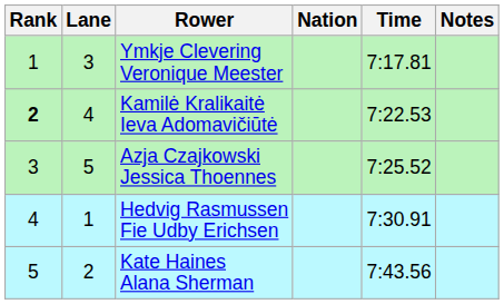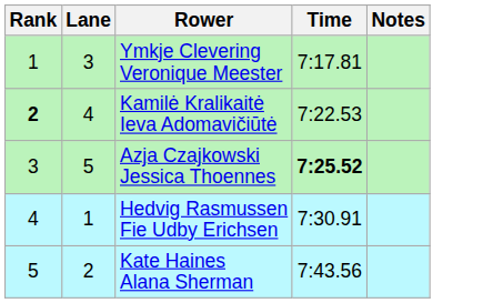 <table class="wikitable sortable" style="text-align:center">
 <tr>
 <th>Rank</th>
 <th>Lane</th>
 <th>Rower</th>
-<th>Nation</th>
 <th>Time</th>
 <th>Notes</th>
 </tr>
 <tr bgcolor=bbf3bb>
 <td>1</td>
 <td>3</td>
 <td align=left><a href='#'>Ymkje Clevering</a><br><a href='#'>Veronique Meester</a></td>
-<td align=left></td>
 <td>7:17.81</td>
 <td></td>
 </tr>
 <tr bgcolor=bbf3bb>
 <td><strong>2</strong></td>
 <td>4</td>
 <td align=left><a href='#'>Kamilė Kralikaitė</a><br><a href='#'>Ieva Adomavičiūtė</a></td>
-<td align=left></td>
 <td>7:22.53</td>
 <td></td>
 </tr>
 <tr bgcolor=bbf3bb>
 <td>3</td>
 <td>5</td>
 <td align=left><a href='#'>Azja Czajkowski</a><br><a href='#'>Jessica Thoennes</a></td>
-<td align=left></td>
-<td>7:25.52</td>
+<td><strong>7:25.52</strong></td>
 <td></td>
 </tr>
 <tr bgcolor=bbf9ff>
 <td>4</td>
 <td>1</td>
 <td align=left><a href='#'>Hedvig Rasmussen</a><br><a href='#'>Fie Udby Erichsen</a></td>
-<td align=left></td>
 <td>7:30.91</td>
 <td></td>
 </tr>
 <tr bgcolor=bbf9ff>
 <td>5</td>
 <td>2</td>
 <td align=left><a href='#'>Kate Haines</a><br><a href='#'>Alana Sherman</a></td>
-<td align=left></td>
 <td>7:43.56</td>
 <td></td>
 </tr>
 </table>
